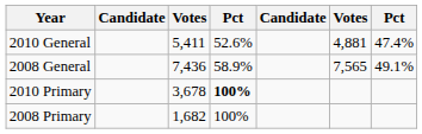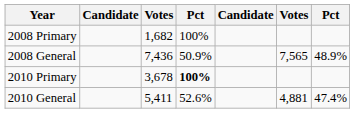 <table class="wikitable" style="margin:0.5em ; font-size:95%">
 <tr>
 <th>Year</th>
 <th>Candidate</th>
 <th>Votes</th>
 <th>Pct</th>
 <th>Candidate</th>
 <th>Votes</th>
 <th>Pct</th>
 </tr>
 <tr>
-<td>2010 General</td>
+<td>2008 Primary</td>
 <td></td>
-<td>5,411</td>
-<td>52.6%</td>
+<td>1,682</td>
+<td>100%</td>
 <td></td>
-<td>4,881</td>
-<td>47.4%</td>
+<td></td>
+<td></td>
 </tr>
 <tr>
 <td>2008 General</td>
 <td></td>
 <td>7,436</td>
-<td>58.9%</td>
+<td>50.9%</td>
 <td></td>
 <td>7,565</td>
-<td>49.1%</td>
+<td>48.9%</td>
 </tr>
 <tr>
 <td>2010 Primary</td>
 <td></td>
 <td>3,678</td>
 <td><strong>100%</strong></td>
 <td></td>
 <td></td>
 <td></td>
 </tr>
 <tr>
-<td>2008 Primary</td>
+<td>2010 General</td>
 <td></td>
-<td>1,682</td>
-<td>100%</td>
+<td>5,411</td>
+<td>52.6%</td>
 <td></td>
-<td></td>
-<td></td>
+<td>4,881</td>
+<td>47.4%</td>
 </tr>
 </table>
